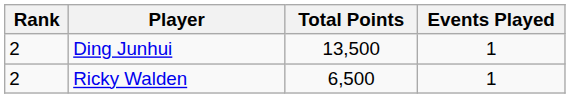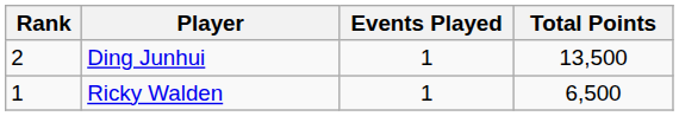 <table class="wikitable" style="font-size: 85%">
 <tr>
 <th width=40 align="center">Rank</th>
 <th width=150>Player</th>
+<th width=100>Events Played</th>
 <th width=90>Total Points</th>
-<th width=100>Events Played</th>
 </tr>
 <tr>
 <td>2</td>
 <td> <a href='#'>Ding Junhui</a></td>
+<td align="center">1</td>
 <td align="center">13,500</td>
-<td align="center">1</td>
 </tr>
 <tr>
-<td>2</td>
+<td>1</td>
 <td> <a href='#'>Ricky Walden</a></td>
+<td align="center">1</td>
 <td align="center">6,500</td>
-<td align="center">1</td>
 </tr>
 </table>
